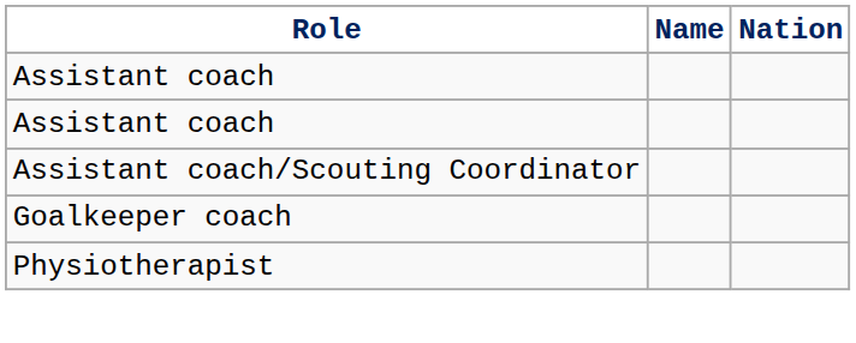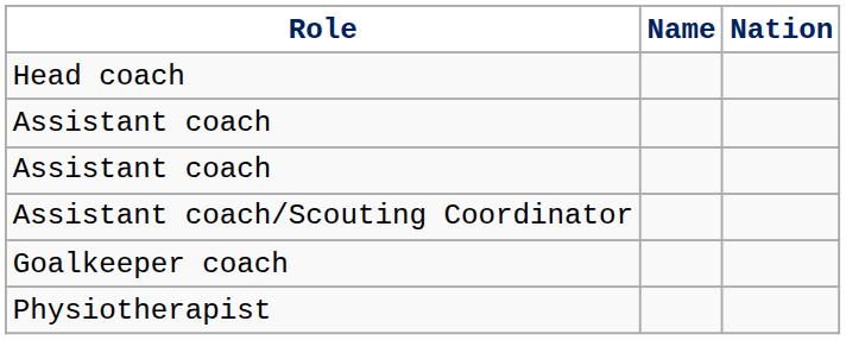 <table class="wikitable sortable">
 <tr>
 <th style="background:white; color:#00235d;" scope="col">Role</th>
 <th style="background:white; color:#00235d;" scope="col">Name</th>
 <th style="background:white; color:#00235d;" scope="col">Nation</th>
+</tr>
+<tr>
+<td>Head coach</td>
+<td></td>
+<td></td>
 </tr>
 <tr>
 <td>Assistant coach</td>
 <td></td>
 <td></td>
 </tr>
 <tr>
 <td>Assistant coach</td>
 <td></td>
 <td></td>
 </tr>
 <tr>
 <td>Assistant coach/Scouting Coordinator</td>
 <td></td>
 <td></td>
 </tr>
 <tr>
 <td>Goalkeeper coach</td>
 <td></td>
 <td></td>
 </tr>
 <tr>
 <td>Physiotherapist</td>
 <td></td>
 <td></td>
 </tr>
 </table>
